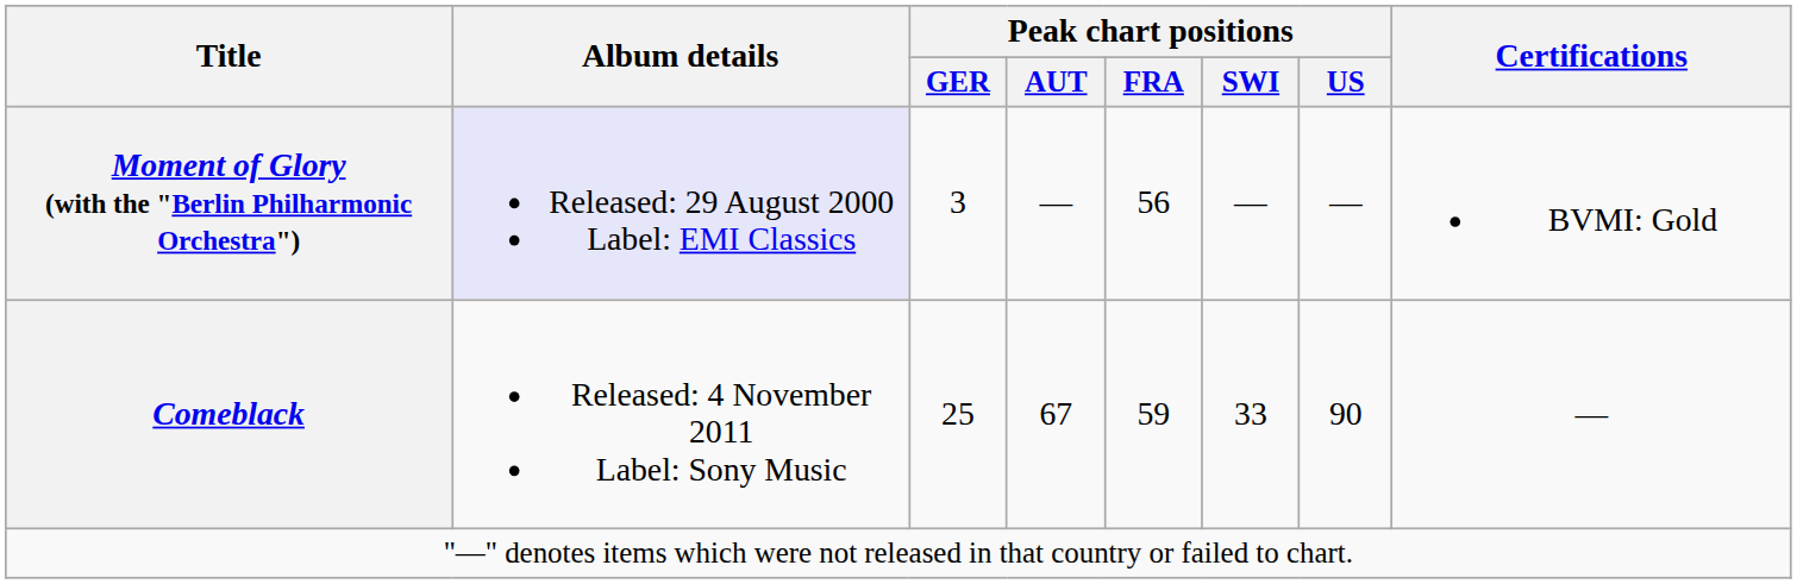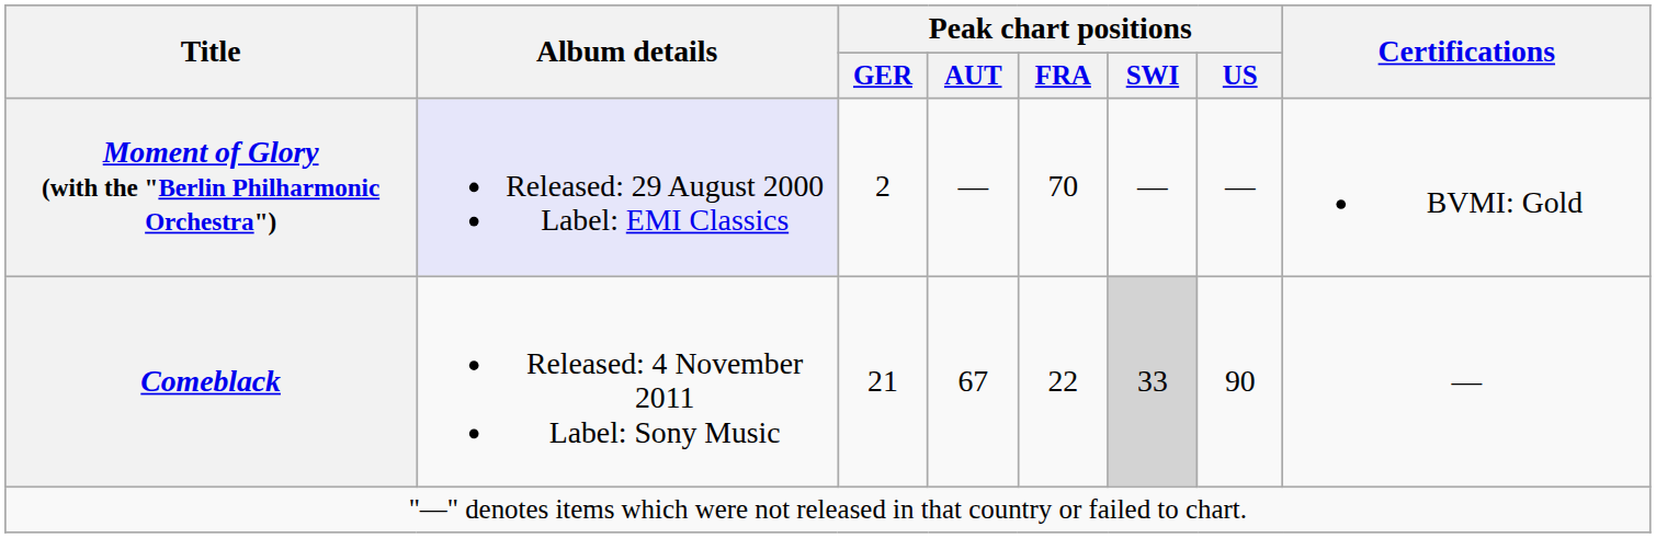 <table class="wikitable plainrowheaders" style="text-align:center;">
 <tr>
 <th scope="col" rowspan="2" style="width:15em;">Title</th>
 <th scope="col" rowspan="2" style="width:15em;">Album details</th>
 <th scope="col" colspan="5">Peak chart positions</th>
 <th scope="col" rowspan="2" style="width:13em;"><a href='#'>Certifications</a></th>
 </tr>
 <tr>
 <th scope="col" style="width:3em;font-size:90%;"><a href='#'>GER</a><br></th>
 <th scope="col" style="width:3em;font-size:90%;"><a href='#'>AUT</a><br></th>
 <th scope="col" style="width:3em;font-size:90%;"><a href='#'>FRA</a><br></th>
 <th scope="col" style="width:3em;font-size:90%;"><a href='#'>SWI</a><br></th>
 <th scope="col" style="width:3em;font-size:90%;"><a href='#'>US</a><br></th>
 </tr>
 <tr>
 <th scope="row"><em><a href='#'>Moment of Glory</a></em><br><small>(with the "<a href='#'>Berlin Philharmonic Orchestra</a>")</small></th>
 <td style="background: lavender;"><br><ul><li>Released: 29 August 2000</li><li>Label: <a href='#'>EMI Classics</a></li></ul></td>
-<td>3</td>
+<td>2</td>
 <td>—</td>
-<td>56</td>
+<td>70</td>
 <td>—</td>
 <td>—</td>
 <td><br><ul><li>BVMI: Gold</li></ul></td>
 </tr>
 <tr>
 <th scope="row"><em><a href='#'>Comeblack</a></em></th>
 <td><br><ul><li>Released: 4 November 2011</li><li>Label: Sony Music</li></ul></td>
-<td>25</td>
+<td>21</td>
 <td>67</td>
-<td>59</td>
-<td>33</td>
+<td>22</td>
+<td style="background: lightgrey;">33</td>
 <td>90</td>
 <td style="text-align:center;">—</td>
 </tr>
 <tr>
 <td colspan="15" style="text-align:center; font-size:90%;">"—" denotes items which were not released in that country or failed to chart.</td>
 </tr>
 </table>
